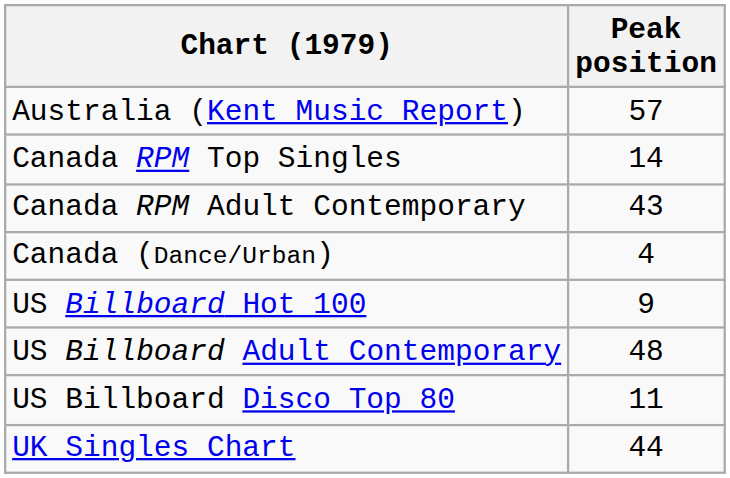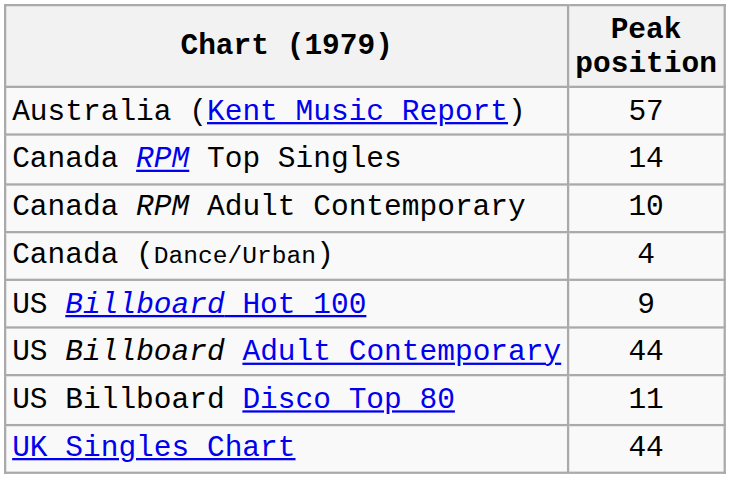 <table class="wikitable sortable">
 <tr>
 <th>Chart (1979)</th>
 <th>Peak<br>position</th>
 </tr>
 <tr>
 <td>Australia (<a href='#'>Kent Music Report</a>)</td>
 <td style="text-align:center;">57</td>
 </tr>
 <tr>
 <td>Canada <a href='#'><em>RPM</em></a> Top Singles</td>
 <td style="text-align:center;">14</td>
 </tr>
 <tr>
 <td>Canada <em>RPM</em> Adult Contemporary</td>
-<td style="text-align:center;">43</td>
+<td style="text-align:center;">10</td>
 </tr>
 <tr>
 <td>Canada (<small>Dance/Urban</small>)</td>
 <td style="text-align:center;">4</td>
 </tr>
 <tr>
 <td>US <a href='#'><em>Billboard</em> Hot 100</a></td>
 <td style="text-align:center;">9</td>
 </tr>
 <tr>
 <td>US <em>Billboard</em> <a href='#'>Adult Contemporary</a></td>
-<td align="center">48</td>
+<td align="center">44</td>
 </tr>
 <tr>
 <td align="left">US  Billboard <a href='#'>Disco Top 80</a></td>
 <td style="text-align:center;">11</td>
 </tr>
 <tr>
 <td><a href='#'>UK Singles Chart</a></td>
 <td style="text-align:center;">44</td>
 </tr>
 </table>
